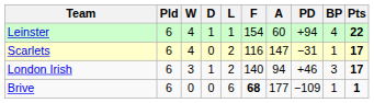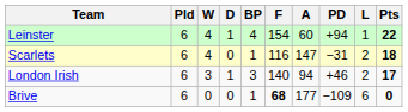 <table class="wikitable" style="text-align:center">
 <tr>
 <th width="200">Team</th>
 <th width="20">Pld</th>
 <th width="20">W</th>
 <th width="20">D</th>
-<th width="20">L</th>
+<th width="20">BP</th>
 <th width="20">F</th>
 <th width="20">A</th>
 <th width="20">PD</th>
-<th width="20">BP</th>
+<th width="20">L</th>
 <th width="20">Pts</th>
 </tr>
 <tr bgcolor="#ccffcc">
 <td align=left> <a href='#'>Leinster</a></td>
 <td>6</td>
 <td>4</td>
 <td>1</td>
-<td>1</td>
+<td>4</td>
 <td>154</td>
 <td>60</td>
 <td>+94</td>
-<td>4</td>
+<td>1</td>
 <td><strong>22</strong></td>
 </tr>
 <tr bgcolor="#ffffcc">
 <td align=left> <a href='#'>Scarlets</a></td>
 <td>6</td>
 <td>4</td>
 <td>0</td>
-<td>2</td>
+<td>1</td>
 <td>116</td>
 <td>147</td>
 <td>−31</td>
-<td>1</td>
-<td><strong>17</strong></td>
+<td>2</td>
+<td><strong>18</strong></td>
 </tr>
 <tr>
 <td align=left> <a href='#'>London Irish</a></td>
 <td>6</td>
 <td>3</td>
 <td>1</td>
-<td>2</td>
+<td>3</td>
 <td>140</td>
 <td>94</td>
 <td>+46</td>
-<td>3</td>
+<td>2</td>
 <td><strong>17</strong></td>
 </tr>
 <tr>
 <td align=left> <a href='#'>Brive</a></td>
 <td>6</td>
 <td>0</td>
 <td>0</td>
-<td>6</td>
+<td>1</td>
 <td><strong>68</strong></td>
 <td>177</td>
 <td>−109</td>
-<td>1</td>
-<td><strong>1</strong></td>
+<td>6</td>
+<td><strong>0</strong></td>
 </tr>
 </table>
